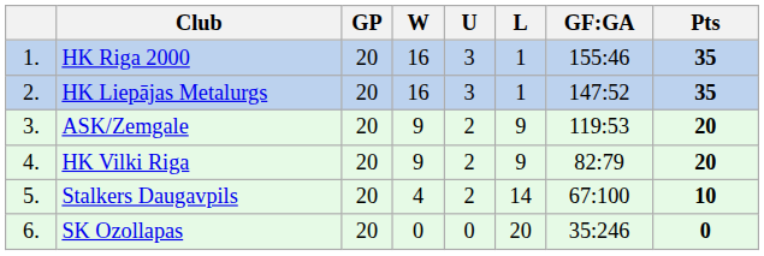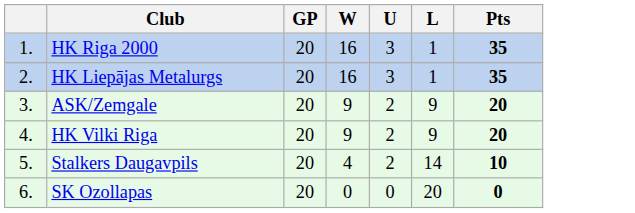 <table class="wikitable">
 <tr>
 <th width="30"></th>
 <th width="200">Club</th>
 <th width="30">GP</th>
 <th width="30">W</th>
 <th width="30">U</th>
 <th width="30">L</th>
-<th width="70">GF:GA</th>
 <th width="70">Pts</th>
 </tr>
 <tr bgcolor="#BCD2EE" align="center">
 <td>1.</td>
 <td align="left"><a href='#'>HK Riga 2000</a></td>
 <td>20</td>
 <td>16</td>
 <td>3</td>
 <td>1</td>
-<td>155:46</td>
 <td><strong>35</strong></td>
 </tr>
 <tr bgcolor="#BCD2EE" align="center">
 <td>2.</td>
 <td align="left"><a href='#'>HK Liepājas Metalurgs</a></td>
 <td>20</td>
 <td>16</td>
 <td>3</td>
 <td>1</td>
-<td>147:52</td>
 <td><strong>35</strong></td>
 </tr>
 <tr bgcolor="#e6fae6" align="center">
 <td>3.</td>
 <td align="left"><a href='#'>ASK/Zemgale</a></td>
 <td>20</td>
 <td>9</td>
 <td>2</td>
 <td>9</td>
-<td>119:53</td>
 <td><strong>20</strong></td>
 </tr>
 <tr bgcolor="#e6fae6" align="center">
 <td>4.</td>
 <td align="left"><a href='#'>HK Vilki Riga</a></td>
 <td>20</td>
 <td>9</td>
 <td>2</td>
 <td>9</td>
-<td>82:79</td>
 <td><strong>20</strong></td>
 </tr>
 <tr bgcolor="#e6fae6" align="center">
 <td>5.</td>
 <td align="left"><a href='#'>Stalkers Daugavpils</a></td>
 <td>20</td>
 <td>4</td>
 <td>2</td>
 <td>14</td>
-<td>67:100</td>
 <td><strong>10</strong></td>
 </tr>
 <tr bgcolor="#e6fae6" align="center">
 <td>6.</td>
 <td align="left"><a href='#'>SK Ozollapas</a></td>
 <td>20</td>
 <td>0</td>
 <td>0</td>
 <td>20</td>
-<td>35:246</td>
 <td><strong>0</strong></td>
 </tr>
 </table>
